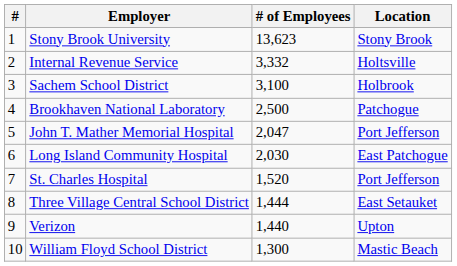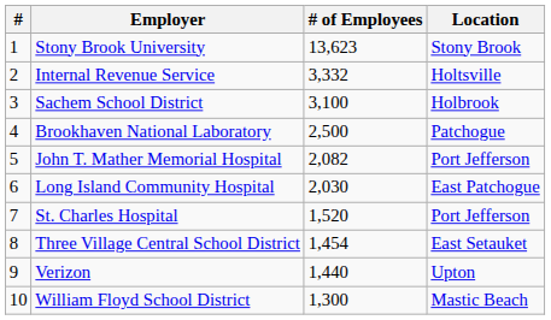 <table class="wikitable">
 <tr>
 <th>#</th>
 <th>Employer</th>
 <th># of Employees</th>
 <th>Location</th>
 </tr>
 <tr>
 <td>1</td>
 <td><a href='#'>Stony Brook University</a></td>
 <td>13,623</td>
 <td><a href='#'>Stony Brook</a></td>
 </tr>
 <tr>
 <td>2</td>
 <td><a href='#'>Internal Revenue Service</a></td>
 <td>3,332</td>
 <td><a href='#'>Holtsville</a></td>
 </tr>
 <tr>
 <td>3</td>
 <td><a href='#'>Sachem School District</a></td>
 <td>3,100</td>
 <td><a href='#'>Holbrook</a></td>
 </tr>
 <tr>
 <td>4</td>
 <td><a href='#'>Brookhaven National Laboratory</a></td>
 <td>2,500</td>
 <td><a href='#'>Patchogue</a></td>
 </tr>
 <tr>
 <td>5</td>
 <td><a href='#'>John T. Mather Memorial Hospital</a></td>
-<td>2,047</td>
+<td>2,082</td>
 <td><a href='#'>Port Jefferson</a></td>
 </tr>
 <tr>
 <td>6</td>
 <td><a href='#'>Long Island Community Hospital</a></td>
 <td>2,030</td>
 <td><a href='#'>East Patchogue</a></td>
 </tr>
 <tr>
 <td>7</td>
 <td><a href='#'>St. Charles Hospital</a></td>
 <td>1,520</td>
 <td><a href='#'>Port Jefferson</a></td>
 </tr>
 <tr>
 <td>8</td>
 <td><a href='#'>Three Village Central School District</a></td>
-<td>1,444</td>
+<td>1,454</td>
 <td><a href='#'>East Setauket</a></td>
 </tr>
 <tr>
 <td>9</td>
 <td><a href='#'>Verizon</a></td>
 <td>1,440</td>
 <td><a href='#'>Upton</a></td>
 </tr>
 <tr>
 <td>10</td>
 <td><a href='#'>William Floyd School District</a></td>
 <td>1,300</td>
 <td><a href='#'>Mastic Beach</a></td>
 </tr>
 </table>
